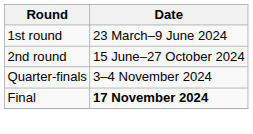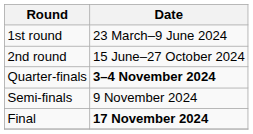 <table class="wikitable" style="text-align: left">
 <tr>
 <th>Round</th>
 <th>Date</th>
 </tr>
 <tr>
 <td>1st round</td>
 <td>23 March–9 June 2024</td>
 </tr>
 <tr>
 <td>2nd round</td>
 <td>15 June–27 October 2024</td>
 </tr>
 <tr>
 <td>Quarter-finals</td>
-<td>3–4 November 2024</td>
+<td><strong>3–4 November 2024</strong></td>
+</tr>
+<tr>
+<td>Semi-finals</td>
+<td>9 November 2024</td>
 </tr>
 <tr>
 <td>Final</td>
 <td><strong>17 November 2024</strong></td>
 </tr>
 <tr>
 </tr>
 </table>
